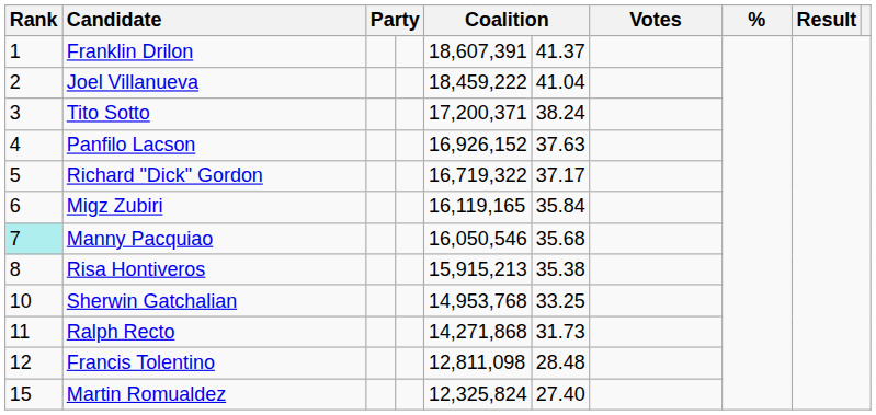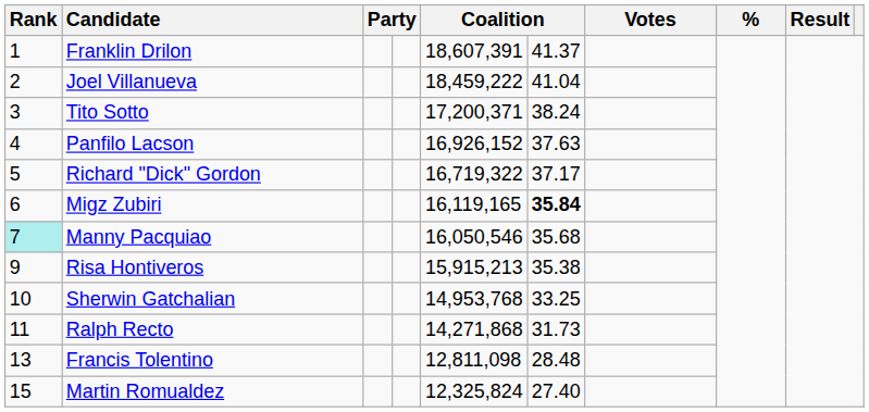 <table class="wikitable">
 <tr>
 <th width="5px">Rank</th>
 <th style="text-align:left;width: 15em">Candidate</th>
 <th colspan="2">Party</th>
 <th colspan="2">Coalition</th>
 <th width="100px">Votes</th>
 <th width="50px">%</th>
 <th>Result</th>
 <th></th>
 </tr>
 <tr>
 <td>1</td>
 <td width="200px" style="text-align:left;"><a href='#'>Franklin Drilon</a></td>
 <td></td>
 <td></td>
 <td>18,607,391</td>
 <td>41.37</td>
 <td></td>
 <td rowspan="12"></td>
 </tr>
 <tr>
 <td>2</td>
 <td width="200px" style="text-align:left;"><a href='#'>Joel Villanueva</a></td>
 <td></td>
 <td></td>
 <td>18,459,222</td>
 <td>41.04</td>
 <td></td>
 </tr>
 <tr>
 <td>3</td>
 <td width="200px" style="text-align:left;"><a href='#'>Tito Sotto</a></td>
 <td></td>
 <td></td>
 <td>17,200,371</td>
 <td>38.24</td>
 <td></td>
 </tr>
 <tr>
 <td>4</td>
 <td width="200px" style="text-align:left;"><a href='#'>Panfilo Lacson</a></td>
 <td></td>
 <td></td>
 <td>16,926,152</td>
 <td>37.63</td>
 <td></td>
 </tr>
 <tr>
 <td>5</td>
 <td width="200px" style="text-align:left;"><a href='#'>Richard "Dick" Gordon</a></td>
 <td></td>
 <td></td>
 <td>16,719,322</td>
 <td>37.17</td>
 <td></td>
 </tr>
 <tr>
 <td>6</td>
 <td width="200px" style="text-align:left;"><a href='#'>Migz Zubiri</a></td>
 <td></td>
 <td></td>
 <td>16,119,165</td>
-<td>35.84</td>
+<td><strong>35.84</strong></td>
 <td></td>
 </tr>
 <tr>
 <td style="background: paleturquoise;">7</td>
 <td width="200px" style="text-align:left;"><a href='#'>Manny Pacquiao</a></td>
 <td></td>
 <td></td>
 <td>16,050,546</td>
 <td>35.68</td>
 <td></td>
 </tr>
 <tr>
-<td>8</td>
+<td>9</td>
 <td width="200px" style="text-align:left;"><a href='#'>Risa Hontiveros</a></td>
 <td></td>
 <td></td>
 <td>15,915,213</td>
 <td>35.38</td>
 <td></td>
 </tr>
 <tr>
 <td>10</td>
 <td width="200px" style="text-align:left;"><a href='#'>Sherwin Gatchalian</a></td>
 <td></td>
 <td></td>
 <td>14,953,768</td>
 <td>33.25</td>
 <td></td>
 </tr>
 <tr>
 <td>11</td>
 <td width="200px" style="text-align:left;"><a href='#'>Ralph Recto</a></td>
 <td></td>
 <td></td>
 <td>14,271,868</td>
 <td>31.73</td>
 <td></td>
 </tr>
 <tr>
-<td>12</td>
+<td>13</td>
 <td width="200px" style="text-align:left;"><a href='#'>Francis Tolentino</a></td>
 <td></td>
 <td></td>
 <td>12,811,098</td>
 <td>28.48</td>
 <td></td>
 </tr>
 <tr>
 <td>15</td>
 <td width="200px" style="text-align:left;"><a href='#'>Martin Romualdez</a></td>
 <td></td>
 <td></td>
 <td>12,325,824</td>
 <td>27.40</td>
 <td></td>
 </tr>
 </table>
